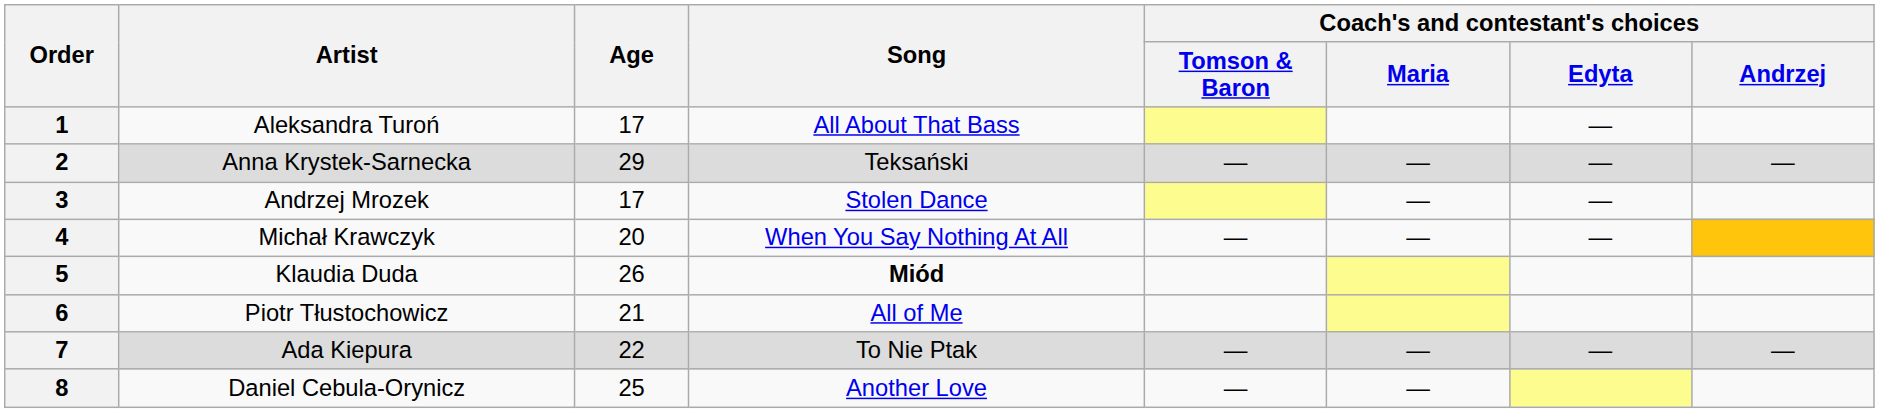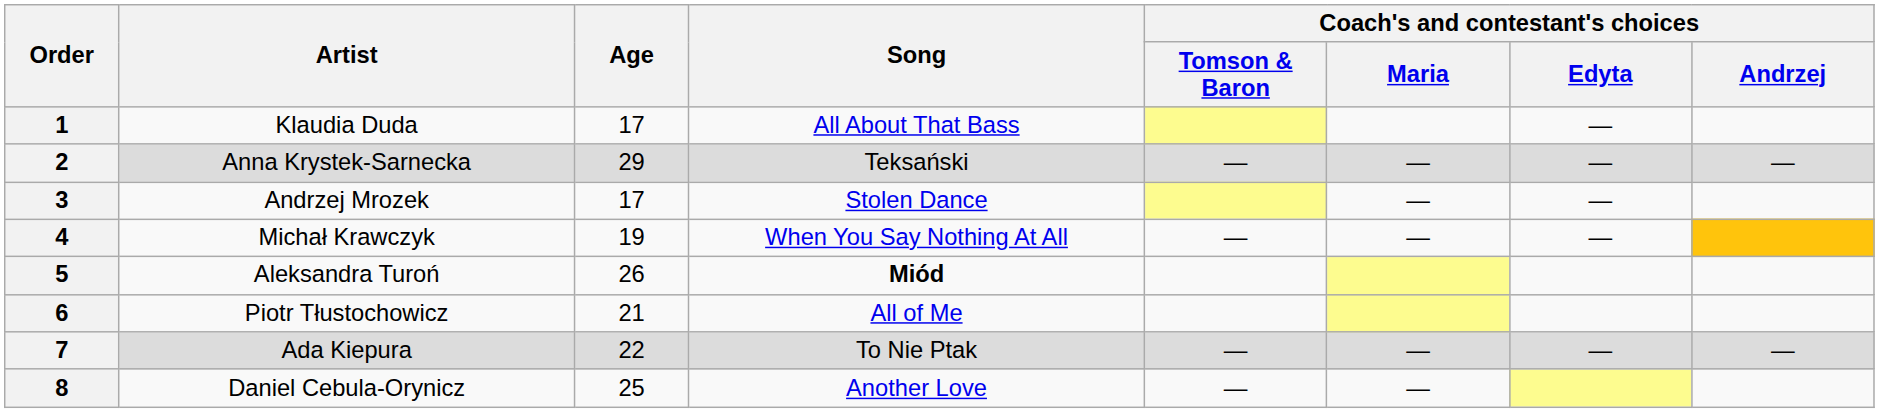 <table class="wikitable" style="text-align:center; width:100%;">
 <tr>
 <th scope="col" rowspan="2" style="width:05%;">Order</th>
 <th scope="col" rowspan="2" style="width:20%;">Artist</th>
 <th scope="col" rowspan="2" style="width:05%;">Age</th>
 <th scope="col" rowspan="2" style="width:20%;">Song</th>
 <th scope="col" colspan="4" style="width:32%;">Coach's and contestant's choices</th>
 </tr>
 <tr>
 <th style="width:08%;"><a href='#'>Tomson & Baron</a></th>
 <th style="width:08%;"><a href='#'>Maria</a></th>
 <th style="width:08%;"><a href='#'>Edyta</a></th>
 <th style="width:08%;"><a href='#'>Andrzej</a></th>
 </tr>
 <tr>
 <th>1</th>
-<td>Aleksandra Turoń</td>
+<td>Klaudia Duda</td>
 <td>17</td>
 <td><a href='#'>All About That Bass</a></td>
 <td style="background:#fdfc8f;"><strong></strong></td>
 <td><strong></strong></td>
 <td>—</td>
 <td><strong></strong></td>
 </tr>
 <tr>
 <th>2</th>
 <td style="background:#DCDCDC;">Anna Krystek-Sarnecka</td>
 <td style="background:#DCDCDC;">29</td>
 <td style="background:#DCDCDC;">Teksański</td>
 <td style="background:#DCDCDC;">—</td>
 <td style="background:#DCDCDC;">—</td>
 <td style="background:#DCDCDC;">—</td>
 <td style="background:#DCDCDC;">—</td>
 </tr>
 <tr>
 <th>3</th>
 <td>Andrzej Mrozek</td>
 <td>17</td>
 <td><a href='#'>Stolen Dance</a></td>
 <td style="background:#fdfc8f;"><strong></strong></td>
 <td>—</td>
 <td>—</td>
 <td><strong></strong></td>
 </tr>
 <tr>
 <th>4</th>
 <td>Michał Krawczyk</td>
-<td>20</td>
+<td>19</td>
 <td><a href='#'>When You Say Nothing At All</a></td>
 <td>—</td>
 <td>—</td>
 <td>—</td>
 <td style="background:#FFC40C;"><strong></strong></td>
 </tr>
 <tr>
 <th>5</th>
-<td>Klaudia Duda</td>
+<td>Aleksandra Turoń</td>
 <td>26</td>
 <td><strong>Miód</strong></td>
 <td><strong></strong></td>
 <td style="background:#fdfc8f;"><strong></strong></td>
 <td><strong></strong></td>
 <td><strong></strong></td>
 </tr>
 <tr>
 <th>6</th>
 <td>Piotr Tłustochowicz</td>
 <td>21</td>
 <td><a href='#'>All of Me</a></td>
 <td><strong></strong></td>
 <td style="background:#fdfc8f;"><strong></strong></td>
 <td><strong></strong></td>
 <td><strong></strong></td>
 </tr>
 <tr>
 <th>7</th>
 <td style="background:#DCDCDC;">Ada Kiepura</td>
 <td style="background:#DCDCDC;">22</td>
 <td style="background:#DCDCDC;">To Nie Ptak</td>
 <td style="background:#DCDCDC;">—</td>
 <td style="background:#DCDCDC;">—</td>
 <td style="background:#DCDCDC;">—</td>
 <td style="background:#DCDCDC;">—</td>
 </tr>
 <tr>
 <th>8</th>
 <td>Daniel Cebula-Orynicz</td>
 <td>25</td>
 <td><a href='#'>Another Love</a></td>
 <td>—</td>
 <td>—</td>
 <td style="background:#fdfc8f;"><strong></strong></td>
 <td><strong></strong></td>
 </tr>
 </table>
